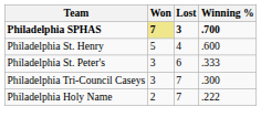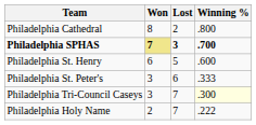 <table class="wikitable">
 <tr>
 <th>Team</th>
 <th>Won</th>
 <th>Lost</th>
 <th>Winning %</th>
+</tr>
+<tr>
+<td>Philadelphia Cathedral</td>
+<td>8</td>
+<td>2</td>
+<td>.800</td>
 </tr>
 <tr>
 <td><strong>Philadelphia SPHAS</strong></td>
 <td style="background: khaki;"><strong>7</strong></td>
 <td><strong>3</strong></td>
 <td><strong>.700</strong></td>
 </tr>
 <tr>
 <td>Philadelphia St. Henry</td>
+<td>6</td>
 <td>5</td>
-<td>4</td>
 <td>.600</td>
 </tr>
 <tr>
 <td>Philadelphia St. Peter's</td>
 <td>3</td>
 <td>6</td>
 <td>.333</td>
 </tr>
 <tr>
 <td>Philadelphia Tri-Council Caseys</td>
 <td>3</td>
 <td>7</td>
-<td>.300</td>
+<td style="background: lightyellow;">.300</td>
 </tr>
 <tr>
 <td>Philadelphia Holy Name</td>
 <td>2</td>
 <td>7</td>
 <td>.222</td>
 </tr>
 </table>
